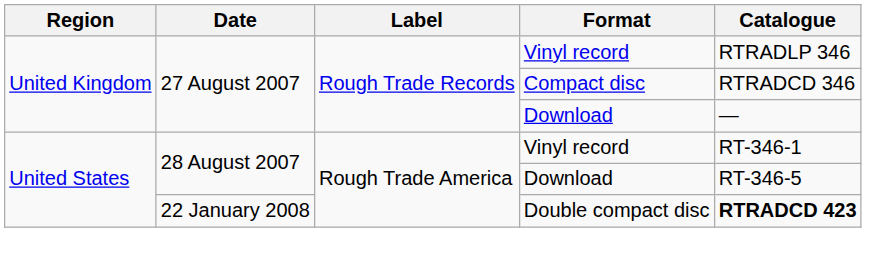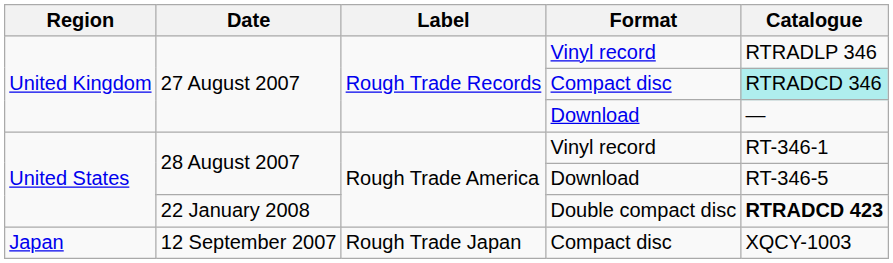 <table class="wikitable" border="1">
 <tr>
 <th>Region</th>
 <th>Date</th>
 <th>Label</th>
 <th>Format</th>
 <th>Catalogue</th>
 </tr>
 <tr>
 <td rowspan="3"><a href='#'>United Kingdom</a></td>
 <td rowspan="3">27 August 2007</td>
 <td rowspan="3"><a href='#'>Rough Trade Records</a></td>
 <td><a href='#'>Vinyl record</a></td>
 <td>RTRADLP 346</td>
 </tr>
 <tr>
 <td><a href='#'>Compact disc</a></td>
-<td>RTRADCD 346</td>
+<td style="background: paleturquoise;">RTRADCD 346</td>
 </tr>
 <tr>
 <td><a href='#'>Download</a></td>
 <td>—</td>
 </tr>
 <tr>
 <td rowspan="3"><a href='#'>United States</a></td>
 <td rowspan="2">28 August 2007</td>
 <td rowspan="3">Rough Trade America</td>
 <td>Vinyl record</td>
 <td>RT-346-1</td>
 </tr>
 <tr>
 <td>Download</td>
 <td>RT-346-5</td>
 </tr>
 <tr>
 <td>22 January 2008</td>
 <td>Double compact disc</td>
 <td><strong>RTRADCD 423</strong></td>
 </tr>
+<tr>
+<td><a href='#'>Japan</a></td>
+<td>12 September 2007</td>
+<td>Rough Trade Japan</td>
+<td>Compact disc</td>
+<td>XQCY-1003</td>
+</tr>
 </table>
